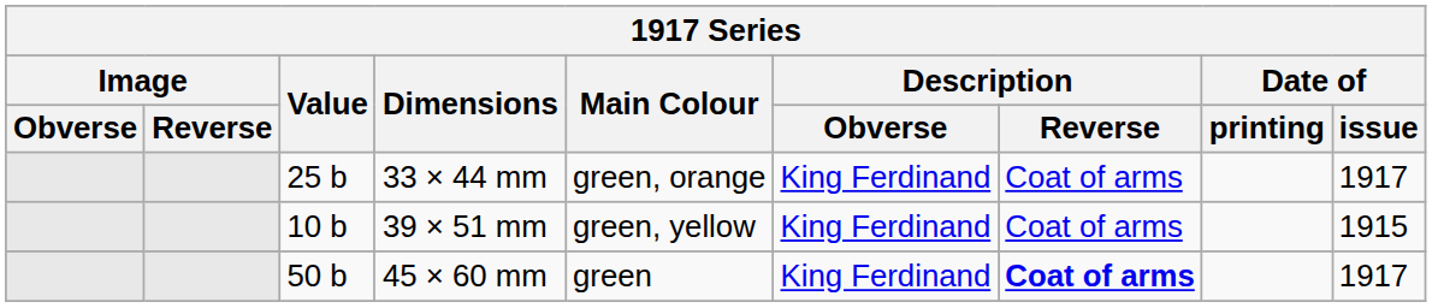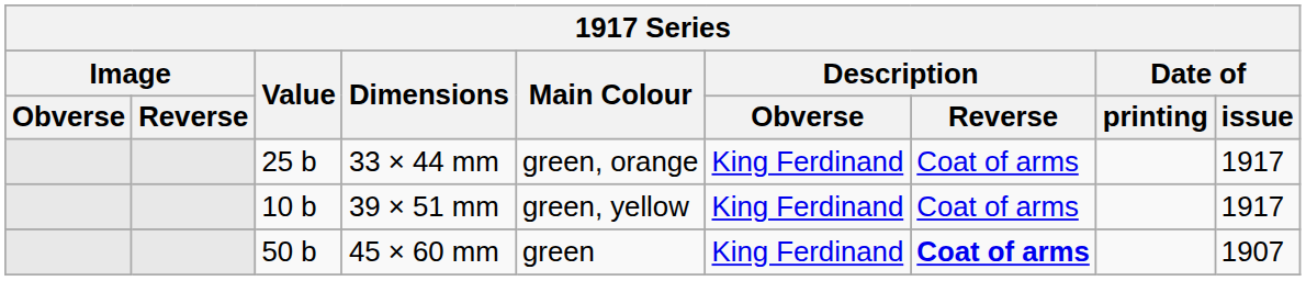 <table class="wikitable" style="font-size: 90%">
 <tr>
 <th colspan="9">1917 Series</th>
 </tr>
 <tr>
 <th colspan="2">Image</th>
 <th rowspan="2">Value</th>
 <th rowspan="2">Dimensions</th>
 <th rowspan="2">Main Colour</th>
 <th colspan="2">Description</th>
 <th colspan="2">Date of</th>
 </tr>
 <tr>
 <th>Obverse</th>
 <th>Reverse</th>
 <th>Obverse</th>
 <th>Reverse</th>
 <th>printing</th>
 <th>issue</th>
 </tr>
 <tr>
 <td align="center" bgcolor="#E8E8E8"></td>
 <td align="center" bgcolor="#E8E8E8"></td>
 <td>25 b</td>
 <td>33 × 44 mm</td>
 <td>green, orange</td>
 <td><a href='#'>King Ferdinand</a></td>
 <td><a href='#'>Coat of arms</a></td>
 <td></td>
 <td>1917</td>
 </tr>
 <tr>
 <td align="center" bgcolor="#E8E8E8"></td>
 <td align="center" bgcolor="#E8E8E8"></td>
 <td>10 b</td>
 <td>39 × 51 mm</td>
 <td>green, yellow</td>
 <td><a href='#'>King Ferdinand</a></td>
 <td><a href='#'>Coat of arms</a></td>
 <td></td>
-<td>1915</td>
+<td>1917</td>
 </tr>
 <tr>
 <td align="center" bgcolor="#E8E8E8"></td>
 <td align="center" bgcolor="#E8E8E8"></td>
 <td>50 b</td>
 <td>45 × 60 mm</td>
 <td>green</td>
 <td><a href='#'>King Ferdinand</a></td>
 <td><strong><a href='#'>Coat of arms</a></strong></td>
 <td></td>
-<td>1917</td>
+<td>1907</td>
 </tr>
 </table>
